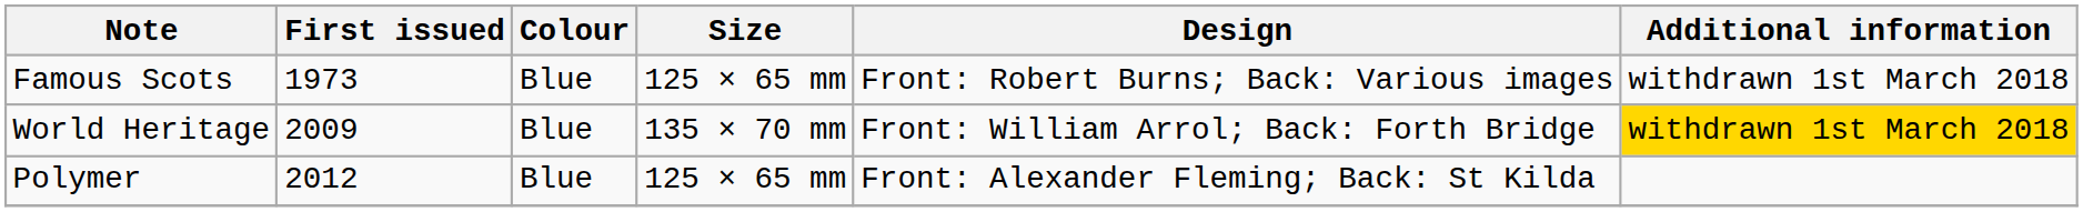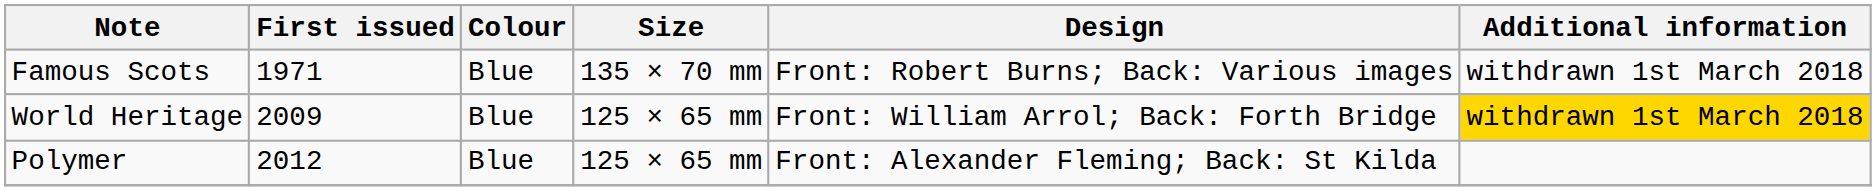 <table class="wikitable">
 <tr>
 <th>Note</th>
 <th>First issued</th>
 <th>Colour</th>
 <th>Size</th>
 <th>Design</th>
 <th>Additional information</th>
 </tr>
 <tr>
 <td>Famous Scots</td>
-<td>1973</td>
+<td>1971</td>
 <td>Blue</td>
-<td>125 × 65 mm</td>
+<td>135 × 70 mm</td>
 <td>Front: Robert Burns; Back: Various images</td>
 <td>withdrawn 1st March 2018</td>
 </tr>
 <tr>
 <td>World Heritage</td>
 <td>2009</td>
 <td>Blue</td>
-<td>135 × 70 mm</td>
+<td>125 × 65 mm</td>
 <td>Front: William Arrol; Back: Forth Bridge</td>
 <td style="background: gold;">withdrawn 1st March 2018</td>
 </tr>
 <tr>
 <td>Polymer</td>
 <td>2012</td>
 <td>Blue</td>
 <td>125 × 65 mm</td>
 <td>Front: Alexander Fleming; Back: St Kilda</td>
 <td></td>
 </tr>
 <tr>
 </tr>
 </table>
